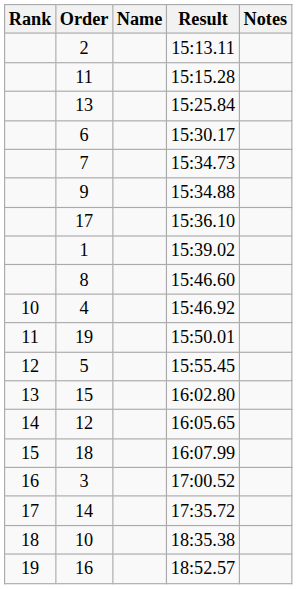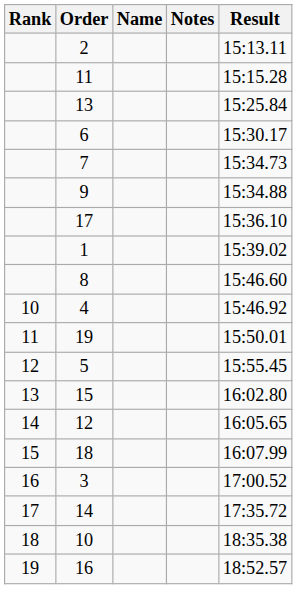 <table class="wikitable sortable" style="text-align:center">
 <tr>
 <th>Rank</th>
 <th>Order</th>
 <th>Name</th>
+<th>Notes</th>
 <th>Result</th>
-<th>Notes</th>
 </tr>
 <tr>
 <td></td>
 <td>2</td>
 <td align="left"></td>
+<td></td>
 <td>15:13.11</td>
-<td></td>
 </tr>
 <tr>
 <td></td>
 <td>11</td>
 <td align="left"></td>
+<td></td>
 <td>15:15.28</td>
-<td></td>
 </tr>
 <tr>
 <td></td>
 <td>13</td>
 <td align="left"></td>
+<td></td>
 <td>15:25.84</td>
-<td></td>
 </tr>
 <tr>
 <td></td>
 <td>6</td>
 <td align="left"></td>
+<td></td>
 <td>15:30.17</td>
-<td></td>
 </tr>
 <tr>
 <td></td>
 <td>7</td>
 <td align="left"></td>
+<td></td>
 <td>15:34.73</td>
-<td></td>
 </tr>
 <tr>
 <td></td>
 <td>9</td>
 <td align="left"></td>
+<td></td>
 <td>15:34.88</td>
-<td></td>
 </tr>
 <tr>
 <td></td>
 <td>17</td>
 <td align="left"></td>
+<td></td>
 <td>15:36.10</td>
-<td></td>
 </tr>
 <tr>
 <td></td>
 <td>1</td>
 <td align="left"></td>
+<td></td>
 <td>15:39.02</td>
-<td></td>
 </tr>
 <tr>
 <td></td>
 <td>8</td>
 <td align="left"></td>
+<td></td>
 <td>15:46.60</td>
-<td></td>
 </tr>
 <tr>
 <td>10</td>
 <td>4</td>
 <td align="left"></td>
+<td></td>
 <td>15:46.92</td>
-<td></td>
 </tr>
 <tr>
 <td>11</td>
 <td>19</td>
 <td align="left"></td>
+<td></td>
 <td>15:50.01</td>
-<td></td>
 </tr>
 <tr>
 <td>12</td>
 <td>5</td>
 <td align="left"></td>
+<td></td>
 <td>15:55.45</td>
-<td></td>
 </tr>
 <tr>
 <td>13</td>
 <td>15</td>
 <td align="left"></td>
+<td></td>
 <td>16:02.80</td>
-<td></td>
 </tr>
 <tr>
 <td>14</td>
 <td>12</td>
 <td align="left"></td>
+<td></td>
 <td>16:05.65</td>
-<td></td>
 </tr>
 <tr>
 <td>15</td>
 <td>18</td>
 <td align="left"></td>
+<td></td>
 <td>16:07.99</td>
-<td></td>
 </tr>
 <tr>
 <td>16</td>
 <td>3</td>
 <td align="left"></td>
+<td></td>
 <td>17:00.52</td>
-<td></td>
 </tr>
 <tr>
 <td>17</td>
 <td>14</td>
 <td align="left"></td>
+<td></td>
 <td>17:35.72</td>
-<td></td>
 </tr>
 <tr>
 <td>18</td>
 <td>10</td>
 <td align="left"></td>
+<td></td>
 <td>18:35.38</td>
-<td></td>
 </tr>
 <tr>
 <td>19</td>
 <td>16</td>
 <td align="left"></td>
+<td></td>
 <td>18:52.57</td>
-<td></td>
 </tr>
 </table>
